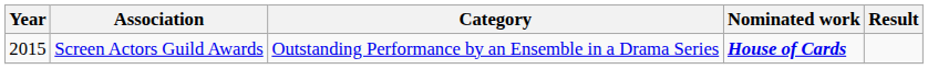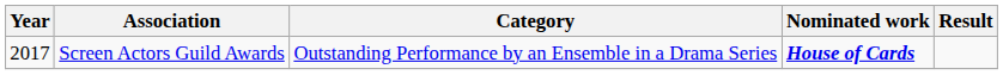 <table class="wikitable sortable">
 <tr>
 <th>Year</th>
 <th>Association</th>
 <th>Category</th>
 <th>Nominated work</th>
 <th>Result</th>
 </tr>
 <tr>
-<td>2015</td>
+<td>2017</td>
 <td><a href='#'>Screen Actors Guild Awards</a></td>
 <td><a href='#'>Outstanding Performance by an Ensemble in a Drama Series</a></td>
 <td><strong><em><a href='#'>House of Cards</a></em></strong></td>
 <td></td>
 </tr>
 <tr>
 </tr>
 </table>
